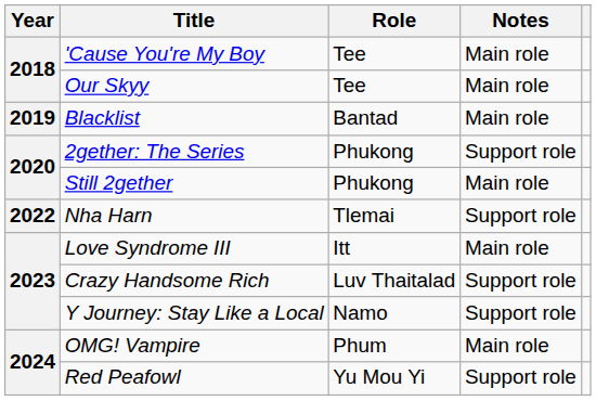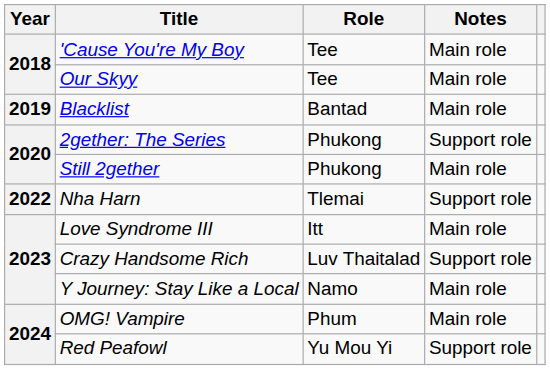 <table class="wikitable sortable plainrowheaders">
 <tr>
 <th scope="col">Year</th>
 <th scope="col">Title</th>
 <th scope="col">Role</th>
 <th scope="col" class="unsortable">Notes</th>
 <th scope="col" class="unsortable"></th>
 </tr>
 <tr>
 <th scope="row" rowspan="2">2018</th>
 <td><em><a href='#'>'Cause You're My Boy</a></em></td>
 <td>Tee</td>
 <td>Main role</td>
 <td style="text-align: center;"></td>
 </tr>
 <tr>
 <td><em><a href='#'>Our Skyy</a></em></td>
 <td>Tee</td>
 <td>Main role</td>
 <td style="text-align: center;"></td>
 </tr>
 <tr>
 <th scope="row">2019</th>
 <td><em><a href='#'>Blacklist</a></em></td>
 <td>Bantad</td>
 <td>Main role</td>
 <td style="text-align: center;"></td>
 </tr>
 <tr>
 <th scope="row" rowspan="2">2020</th>
 <td><em><a href='#'>2gether: The Series</a></em></td>
 <td>Phukong</td>
 <td>Support role</td>
 <td style="text-align: center;"></td>
 </tr>
 <tr>
 <td><em><a href='#'>Still 2gether</a></em></td>
 <td>Phukong</td>
 <td>Main role</td>
 <td style="text-align: center;"></td>
 </tr>
 <tr>
 <th scope="row">2022</th>
 <td><em>Nha Harn</em></td>
 <td>Tlemai</td>
 <td>Support role</td>
 <td style="text-align: center;"></td>
 </tr>
 <tr>
 <th rowspan="3" scope="row">2023</th>
 <td><em>Love Syndrome III</em></td>
 <td>Itt</td>
 <td>Main role</td>
 <td style="text-align: center;"></td>
 </tr>
 <tr>
 <td><em>Crazy Handsome Rich</em></td>
 <td>Luv Thaitalad</td>
 <td>Support role</td>
 <td></td>
 </tr>
 <tr>
 <td><em>Y Journey: Stay Like a Local</em></td>
 <td>Namo</td>
-<td>Support role</td>
+<td>Main role</td>
 <td></td>
 </tr>
 <tr>
 <th rowspan="2" scope="row">2024</th>
 <td><em>OMG! Vampire</em></td>
 <td>Phum</td>
 <td>Main role</td>
 <td></td>
 </tr>
 <tr>
 <td><em>Red Peafowl</em></td>
 <td>Yu Mou Yi</td>
 <td>Support role</td>
 <td></td>
 </tr>
 </table>
